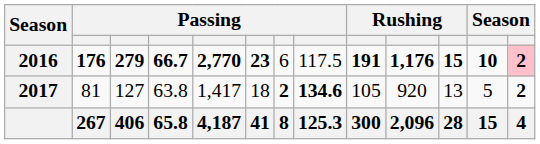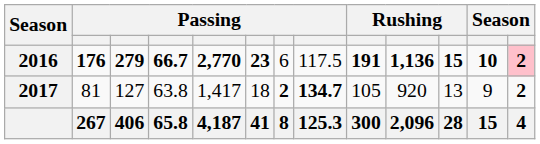 <table class=wikitable style="text-align:center;">
 <tr>
 <th rowspan="2">Season</th>
 <th colspan="7">Passing</th>
 <th colspan="3">Rushing</th>
 <th colspan="2">Season</th>
 </tr>
 <tr>
 <th></th>
 <th></th>
 <th></th>
 <th></th>
 <th></th>
 <th></th>
 <th></th>
 <th></th>
 <th></th>
 <th></th>
 <th></th>
 <th></th>
 </tr>
 <tr>
 <th>2016</th>
 <td><strong>176</strong></td>
 <td><strong>279</strong></td>
 <td><strong>66.7</strong></td>
 <td><strong>2,770</strong></td>
 <td><strong>23</strong></td>
 <td>6</td>
 <td>117.5</td>
 <td><strong>191</strong></td>
-<td><strong>1,176</strong></td>
+<td><strong>1,136</strong></td>
 <td><strong>15</strong></td>
 <td><strong>10</strong></td>
 <td style="background: pink;"><strong>2</strong></td>
 </tr>
 <tr>
 <th>2017</th>
 <td>81</td>
 <td>127</td>
 <td>63.8</td>
 <td>1,417</td>
 <td>18</td>
 <td><strong>2</strong></td>
-<td><strong>134.6</strong></td>
+<td><strong>134.7</strong></td>
 <td>105</td>
 <td>920</td>
 <td>13</td>
-<td>5</td>
+<td>9</td>
 <td><strong>2</strong></td>
 </tr>
 <tr>
 <th></th>
 <th>267</th>
 <th>406</th>
 <th>65.8</th>
 <th>4,187</th>
 <th>41</th>
 <th>8</th>
 <th>125.3</th>
 <th>300</th>
 <th>2,096</th>
 <th>28</th>
 <th>15</th>
 <th>4</th>
 </tr>
 </table>
